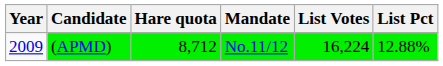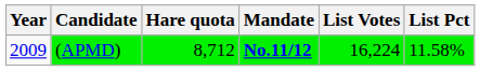 <table class="wikitable" style="margin:0.5em ; font-size:95%">
 <tr>
 <th>Year</th>
 <th>Candidate</th>
 <th>Hare quota</th>
 <th>Mandate</th>
 <th>List Votes</th>
 <th>List Pct</th>
 </tr>
 <tr>
 <td><a href='#'>2009</a></td>
 <td bgcolor="#00F000"> (<a href='#'>APMD</a>)</td>
 <td bgcolor="#00F000" align="right">8,712</td>
-<td bgcolor="#00F000"><a href='#'>No.11/12</a></td>
+<td bgcolor="#00F000"><strong><a href='#'>No.11/12</a></strong></td>
 <td bgcolor="#00F000" align="right">16,224</td>
-<td bgcolor="#00F000">12.88%</td>
+<td bgcolor="#00F000">11.58%</td>
 </tr>
 </table>
